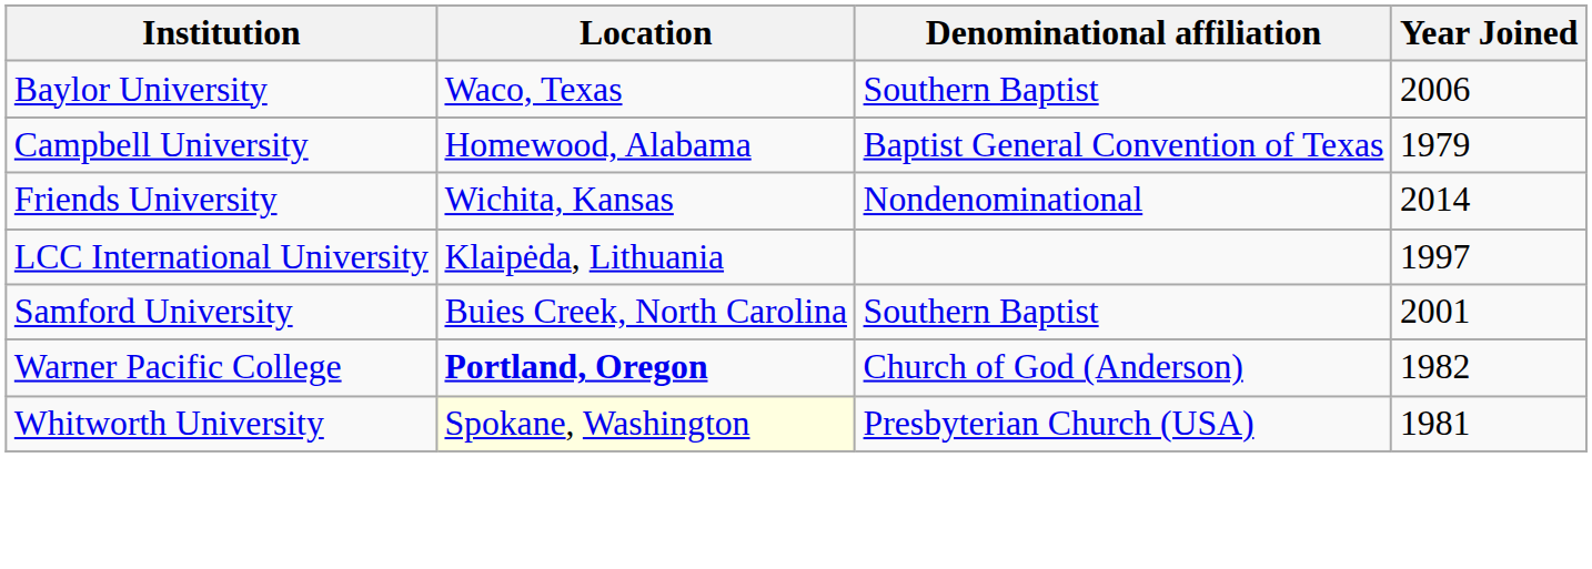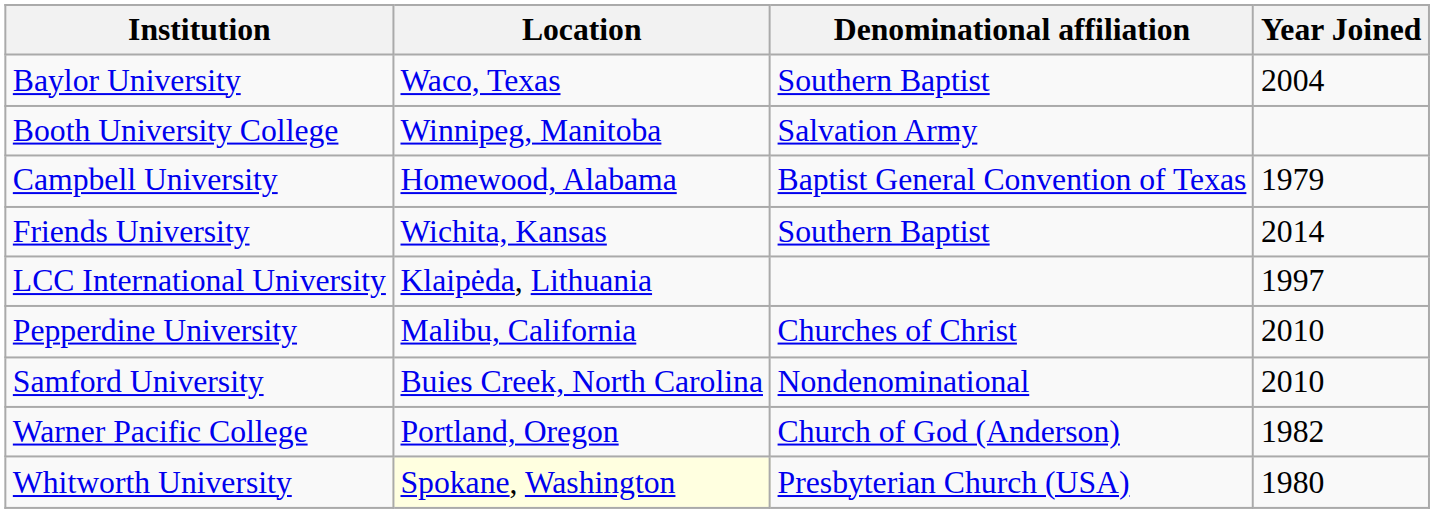 <table class="wikitable sortable" style="margin:auto;">
 <tr>
 <th>Institution</th>
 <th>Location</th>
 <th>Denominational affiliation</th>
 <th>Year Joined</th>
 </tr>
 <tr>
 <td><a href='#'>Baylor University</a></td>
 <td><a href='#'>Waco, Texas</a></td>
 <td><a href='#'>Southern Baptist</a></td>
-<td>2006</td>
+<td>2004</td>
+</tr>
+<tr>
+<td><a href='#'>Booth University College</a></td>
+<td><a href='#'>Winnipeg, Manitoba</a></td>
+<td><a href='#'>Salvation Army</a></td>
+<td></td>
 </tr>
 <tr>
 <td><a href='#'>Campbell University</a></td>
 <td><a href='#'>Homewood, Alabama</a></td>
 <td><a href='#'>Baptist General Convention of Texas</a></td>
 <td>1979</td>
 </tr>
 <tr>
 <td><a href='#'>Friends University</a></td>
 <td><a href='#'>Wichita, Kansas</a></td>
-<td><a href='#'>Nondenominational</a></td>
+<td><a href='#'>Southern Baptist</a></td>
 <td>2014</td>
 </tr>
 <tr>
 <td><a href='#'>LCC International University</a></td>
 <td><a href='#'>Klaipėda</a>, <a href='#'>Lithuania</a></td>
 <td></td>
 <td>1997</td>
 </tr>
 <tr>
+<td><a href='#'>Pepperdine University</a></td>
+<td><a href='#'>Malibu, California</a></td>
+<td><a href='#'>Churches of Christ</a></td>
+<td>2010</td>
+</tr>
+<tr>
 <td><a href='#'>Samford University</a></td>
 <td><a href='#'>Buies Creek, North Carolina</a></td>
-<td><a href='#'>Southern Baptist</a></td>
-<td>2001</td>
+<td><a href='#'>Nondenominational</a></td>
+<td>2010</td>
 </tr>
 <tr>
 <td><a href='#'>Warner Pacific College</a></td>
-<td><strong><a href='#'>Portland, Oregon</a></strong></td>
+<td><a href='#'>Portland, Oregon</a></td>
 <td><a href='#'>Church of God (Anderson)</a></td>
 <td>1982</td>
 </tr>
 <tr>
 <td><a href='#'>Whitworth University</a></td>
 <td style="background: lightyellow;"><a href='#'>Spokane</a>, <a href='#'>Washington</a></td>
 <td><a href='#'>Presbyterian Church (USA)</a></td>
-<td>1981</td>
+<td>1980</td>
 </tr>
 </table>
